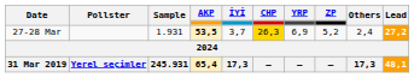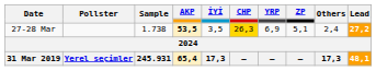 <table class="wikitable mw-collapsible" style="text-align:center; font-size:85%; line-height:14px;">
 <tr>
 <th rowspan="2">Date</th>
 <th rowspan="2">Pollster</th>
 <th rowspan="2">Sample</th>
 <th style="width:3em;"><a href='#'>AKP</a></th>
 <th style="width:3em;"><a href='#'>İYİ</a></th>
 <th style="width:3em;"><a href='#'>CHP</a></th>
 <th style="width:3em;"><a href='#'>YRP</a></th>
 <th style="width:3em;"><a href='#'>ZP</a></th>
 <th rowspan="2">Others</th>
 <th rowspan="2">Lead</th>
 </tr>
 <tr>
 <th style="background:#fda000;"></th>
 <th style="background:#0099cc;"></th>
 <th style="background:#d40000;"></th>
 <th style="background:#414042;"></th>
 <th style="background:#000000;"></th>
 </tr>
 <tr>
 <td>27-28 Mar</td>
 <td></td>
-<td>1.931</td>
+<td>1.738</td>
 <td style="background:#FFF1C4"><strong>53,5</strong></td>
-<td>3,7</td>
+<td>3,5</td>
 <td style="background: gold;">26,3</td>
 <td>6,9</td>
-<td>5,2</td>
+<td>5,1</td>
 <td>2,4</td>
 <th style="background:#fda000; color:white;">27,2</th>
 </tr>
 <tr>
 <th colspan="11">2024</th>
 </tr>
 <tr>
 <th>31 Mar 2019</th>
 <th><a href='#'>Yerel seçimler</a></th>
 <th>245.931</th>
 <th style="background:#FFF1C4"><strong>65,4</strong></th>
 <th>17,3</th>
 <th>—</th>
 <th>—</th>
 <th>—</th>
 <th>17,3</th>
 <th style="background:#fda000; color:white;">48,1</th>
 </tr>
 </table>
